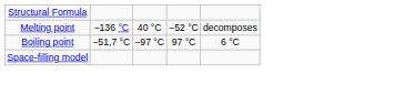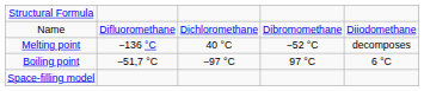 <table class="wikitable float-right" style="text-align:center; font-size:90%;">
 <tr ->
 <td><a href='#'>Structural Formula</a></td>
 <td></td>
 <td></td>
 <td></td>
 <td></td>
+</tr>
+<tr ->
+<td>Name</td>
+<td><a href='#'>Difluoromethane</a></td>
+<td><a href='#'>Dichloromethane</a></td>
+<td><a href='#'>Dibromomethane</a></td>
+<td><a href='#'>Diiodomethane</a></td>
 </tr>
 <tr ->
 <td><a href='#'>Melting point</a></td>
 <td>−136 <a href='#'>°C</a></td>
 <td>40 °C</td>
 <td>−52 °C</td>
 <td>decomposes</td>
 </tr>
 <tr ->
 <td><a href='#'>Boiling point</a></td>
 <td>−51,7 °C</td>
 <td>−97 °C</td>
 <td>97 °C</td>
 <td>6 °C</td>
 </tr>
 <tr ->
 <td><a href='#'>Space-filling model</a></td>
 <td></td>
 <td></td>
 <td></td>
 <td></td>
 </tr>
 </table>
